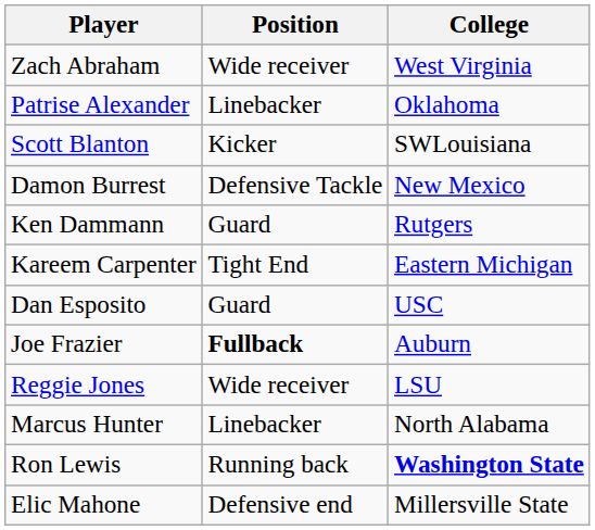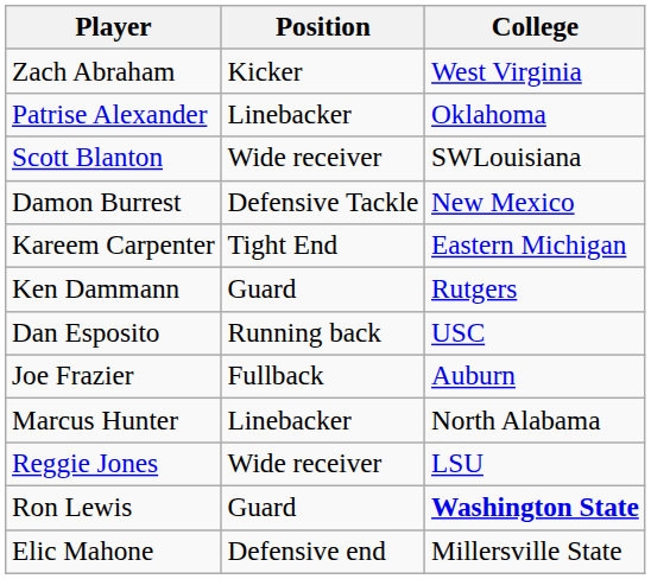 <table class="wikitable">
 <tr>
 <th>Player</th>
 <th>Position</th>
 <th>College</th>
 </tr>
 <tr>
 <td>Zach Abraham</td>
-<td>Wide receiver</td>
+<td>Kicker</td>
 <td><a href='#'>West Virginia</a></td>
 </tr>
 <tr>
 <td><a href='#'>Patrise Alexander</a></td>
 <td>Linebacker</td>
 <td><a href='#'>Oklahoma</a></td>
 </tr>
 <tr>
 <td><a href='#'>Scott Blanton</a></td>
-<td>Kicker</td>
+<td>Wide receiver</td>
 <td>SWLouisiana</td>
 </tr>
 <tr>
 <td>Damon Burrest</td>
 <td>Defensive Tackle</td>
 <td><a href='#'>New Mexico</a></td>
 </tr>
 <tr>
+<td>Kareem Carpenter</td>
+<td>Tight End</td>
+<td><a href='#'>Eastern Michigan</a></td>
+</tr>
+<tr>
 <td>Ken Dammann</td>
 <td>Guard</td>
 <td><a href='#'>Rutgers</a></td>
 </tr>
 <tr>
-<td>Kareem Carpenter</td>
-<td>Tight End</td>
-<td><a href='#'>Eastern Michigan</a></td>
-</tr>
-<tr>
 <td>Dan Esposito</td>
-<td>Guard</td>
+<td>Running back</td>
 <td><a href='#'>USC</a></td>
 </tr>
 <tr>
 <td>Joe Frazier</td>
-<td><strong>Fullback</strong></td>
+<td>Fullback</td>
 <td><a href='#'>Auburn</a></td>
+</tr>
+<tr>
+<td>Marcus Hunter</td>
+<td>Linebacker</td>
+<td>North Alabama</td>
 </tr>
 <tr>
 <td><a href='#'>Reggie Jones</a></td>
 <td>Wide receiver</td>
 <td><a href='#'>LSU</a></td>
 </tr>
 <tr>
-<td>Marcus Hunter</td>
-<td>Linebacker</td>
-<td>North Alabama</td>
-</tr>
-<tr>
 <td>Ron Lewis</td>
-<td>Running back</td>
+<td>Guard</td>
 <td><strong><a href='#'>Washington State</a></strong></td>
 </tr>
 <tr>
 <td>Elic Mahone</td>
 <td>Defensive end</td>
 <td>Millersville State</td>
 </tr>
 </table>
